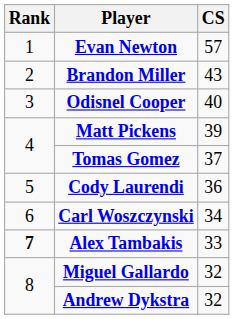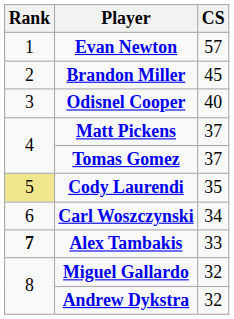 <table class="wikitable" style="text-align:center">
 <tr>
 <th>Rank</th>
 <th>Player</th>
 <th>CS</th>
 </tr>
 <tr>
 <td>1</td>
 <td> <strong><a href='#'>Evan Newton</a></strong></td>
 <td>57</td>
 </tr>
 <tr>
 <td>2</td>
 <td> <strong><a href='#'>Brandon Miller</a></strong></td>
-<td>43</td>
+<td>45</td>
 </tr>
 <tr>
 <td>3</td>
 <td> <strong><a href='#'>Odisnel Cooper</a></strong></td>
 <td>40</td>
 </tr>
 <tr>
 <td rowspan=2>4</td>
 <td> <strong><a href='#'>Matt Pickens</a></strong></td>
-<td>39</td>
+<td>37</td>
 </tr>
 <tr>
 <td> <strong><a href='#'>Tomas Gomez</a></strong></td>
 <td>37</td>
 </tr>
 <tr>
-<td>5</td>
+<td style="background: khaki;">5</td>
 <td> <strong><a href='#'>Cody Laurendi</a></strong></td>
-<td>36</td>
+<td>35</td>
 </tr>
 <tr>
 <td>6</td>
 <td> <strong><a href='#'>Carl Woszczynski</a></strong></td>
 <td>34</td>
 </tr>
 <tr>
 <td><strong>7</strong></td>
 <td> <strong><a href='#'>Alex Tambakis</a></strong></td>
 <td>33</td>
 </tr>
 <tr>
 <td rowspan=2>8</td>
 <td> <strong><a href='#'>Miguel Gallardo</a></strong></td>
 <td>32</td>
 </tr>
 <tr>
 <td> <strong><a href='#'>Andrew Dykstra</a></strong></td>
 <td>32</td>
 </tr>
 </table>
